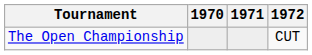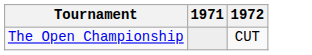 <table class="wikitable" style="font-size:95%;text-align:center;">
 <tr>
 <th>Tournament</th>
-<th>1970</th>
 <th>1971</th>
 <th>1972</th>
 </tr>
 <tr>
 <td align=left><a href='#'>The Open Championship</a></td>
 <td style="background:#eeeeee;"></td>
-<td style="background:#eeeeee;"></td>
 <td>CUT</td>
 </tr>
 </table>
